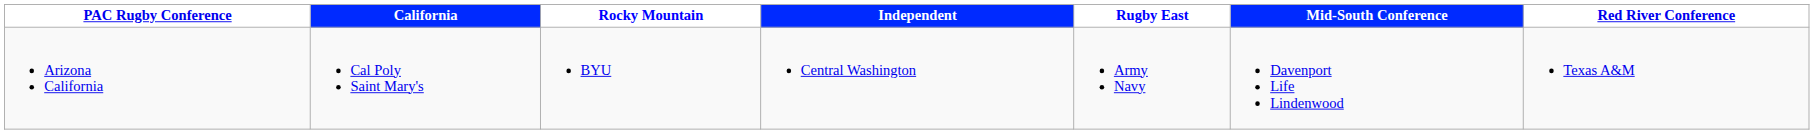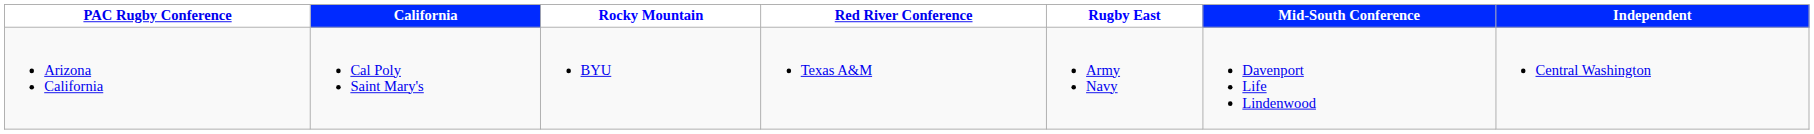 <table class="wikitable" style="width:100%;">
 <tr>
 <th style="background: #FFFFFF; color:blue; text-align:center;"><a href='#'>PAC Rugby Conference</a></th>
 <th style="background: #002AFF; color:white; text-align:center;">California</th>
 <th style="background: #FFFFFF; color:blue; text-align:center;">Rocky Mountain</th>
-<th style="background: #002AFF; color:white; text-align:center;">Independent</th>
+<th style="background: #FFFFFF; color:blue; text-align:center;"><a href='#'>Red River Conference</a></th>
 <th style="background: #FFFFFF; color:blue; text-align:center;">Rugby East</th>
 <th style="background: #002AFF; color:white; text-align:center;">Mid-South Conference</th>
-<th style="background: #FFFFFF; color:blue; text-align:center;"><a href='#'>Red River Conference</a></th>
+<th style="background: #002AFF; color:white; text-align:center;">Independent</th>
 </tr>
 <tr valign=top>
 <td><br><ul><li><a href='#'>Arizona</a></li><li><a href='#'>California</a></li></ul></td>
 <td><br><ul><li><a href='#'>Cal Poly</a></li><li><a href='#'>Saint Mary's</a></li></ul></td>
 <td><br><ul><li><a href='#'>BYU</a></li></ul></td>
-<td><br><ul><li><a href='#'>Central Washington</a></li></ul></td>
+<td><br><ul><li><a href='#'>Texas A&M</a></li></ul></td>
 <td><br><ul><li><a href='#'>Army</a></li><li><a href='#'>Navy</a></li></ul></td>
 <td><br><ul><li><a href='#'>Davenport</a></li><li><a href='#'>Life</a></li><li><a href='#'>Lindenwood</a></li></ul></td>
-<td><br><ul><li><a href='#'>Texas A&M</a></li></ul></td>
+<td><br><ul><li><a href='#'>Central Washington</a></li></ul></td>
 </tr>
 </table>
